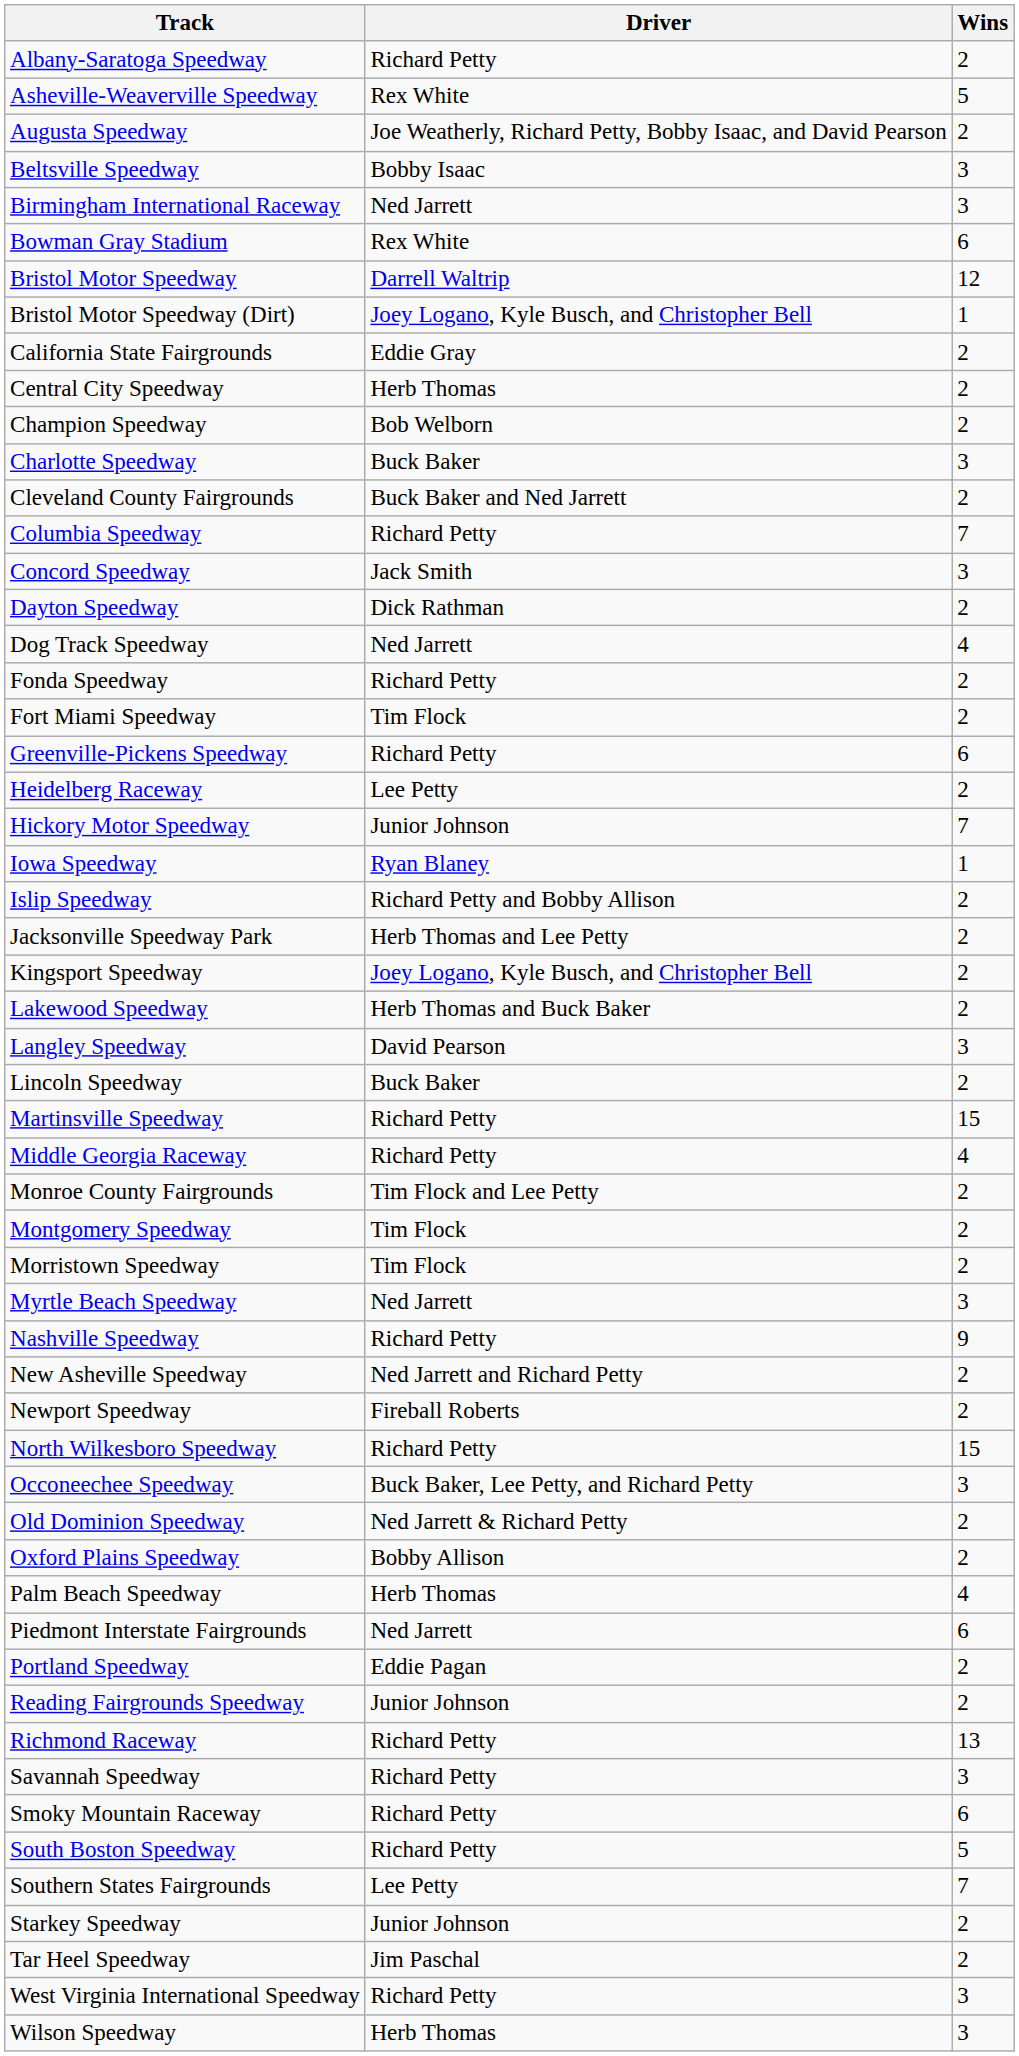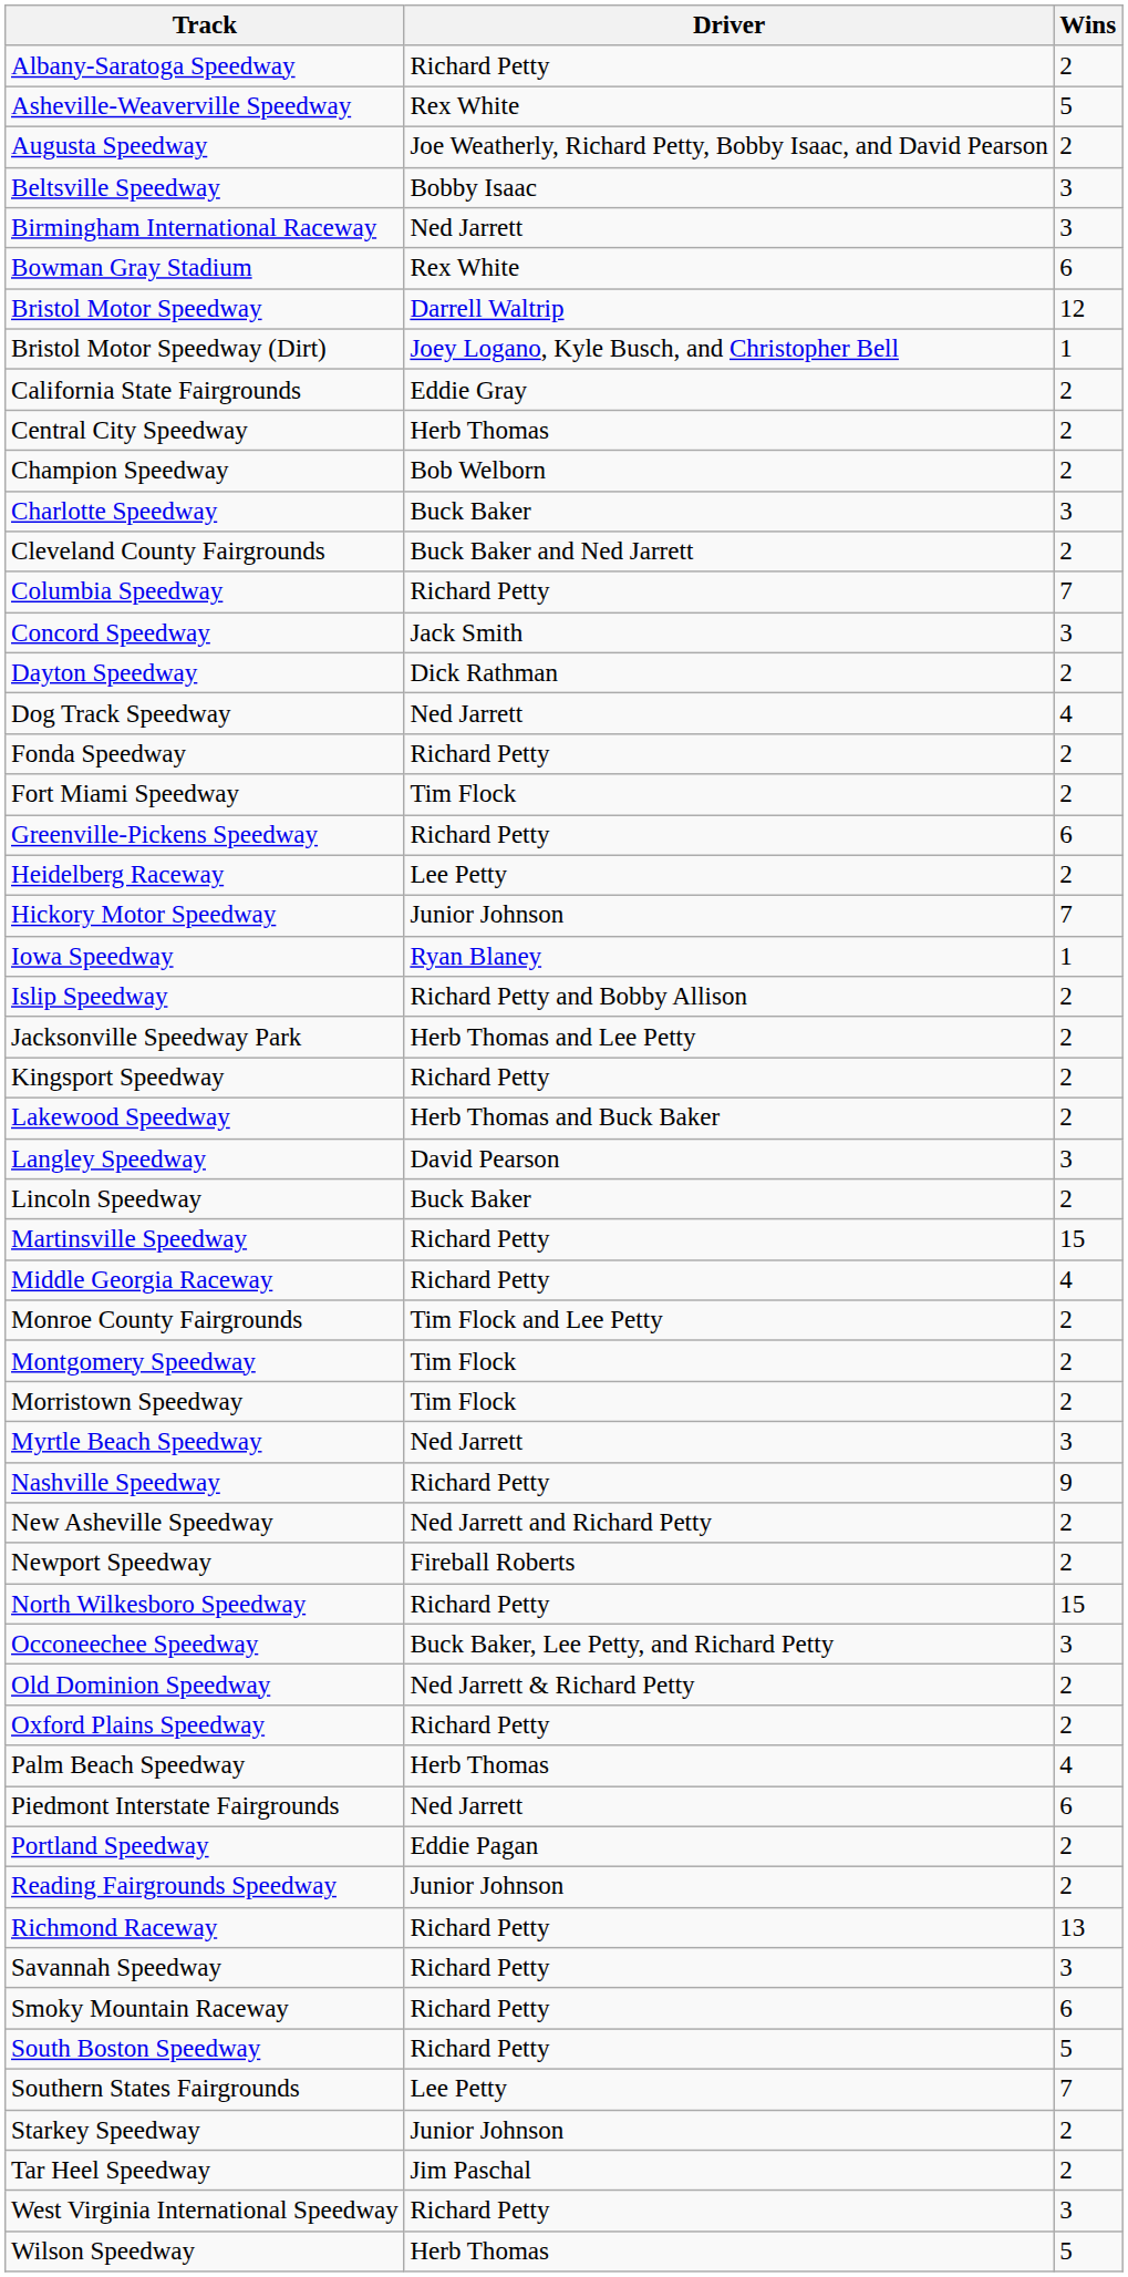 <table class="wikitable sortable">
 <tr>
 <th>Track</th>
 <th>Driver</th>
 <th>Wins</th>
 </tr>
 <tr>
 <td><a href='#'>Albany-Saratoga Speedway</a></td>
 <td>Richard Petty</td>
 <td>2</td>
 </tr>
 <tr>
 <td><a href='#'>Asheville-Weaverville Speedway</a></td>
 <td>Rex White</td>
 <td>5</td>
 </tr>
 <tr>
 <td><a href='#'>Augusta Speedway</a></td>
 <td>Joe Weatherly, Richard Petty, Bobby Isaac, and David Pearson</td>
 <td>2</td>
 </tr>
 <tr>
 <td><a href='#'>Beltsville Speedway</a></td>
 <td>Bobby Isaac</td>
 <td>3</td>
 </tr>
 <tr>
 <td><a href='#'>Birmingham International Raceway</a></td>
 <td>Ned Jarrett</td>
 <td>3</td>
 </tr>
 <tr>
 <td><a href='#'>Bowman Gray Stadium</a></td>
 <td>Rex White</td>
 <td>6</td>
 </tr>
 <tr>
 <td><a href='#'>Bristol Motor Speedway</a></td>
 <td><a href='#'>Darrell Waltrip</a></td>
 <td>12</td>
 </tr>
 <tr>
 <td>Bristol Motor Speedway (Dirt)</td>
 <td><a href='#'>Joey Logano</a>, Kyle Busch, and <a href='#'>Christopher Bell</a></td>
 <td>1</td>
 </tr>
 <tr>
 <td>California State Fairgrounds</td>
 <td>Eddie Gray</td>
 <td>2</td>
 </tr>
 <tr>
 <td>Central City Speedway</td>
 <td>Herb Thomas</td>
 <td>2</td>
 </tr>
 <tr>
 <td>Champion Speedway</td>
 <td>Bob Welborn</td>
 <td>2</td>
 </tr>
 <tr>
 <td><a href='#'>Charlotte Speedway</a></td>
 <td>Buck Baker</td>
 <td>3</td>
 </tr>
 <tr>
 <td>Cleveland County Fairgrounds</td>
 <td>Buck Baker and Ned Jarrett</td>
 <td>2</td>
 </tr>
 <tr>
 <td><a href='#'>Columbia Speedway</a></td>
 <td>Richard Petty</td>
 <td>7</td>
 </tr>
 <tr>
 <td><a href='#'>Concord Speedway</a></td>
 <td>Jack Smith</td>
 <td>3</td>
 </tr>
 <tr>
 <td><a href='#'>Dayton Speedway</a></td>
 <td>Dick Rathman</td>
 <td>2</td>
 </tr>
 <tr>
 <td>Dog Track Speedway</td>
 <td>Ned Jarrett</td>
 <td>4</td>
 </tr>
 <tr>
 <td>Fonda Speedway</td>
 <td>Richard Petty</td>
 <td>2</td>
 </tr>
 <tr>
 <td>Fort Miami Speedway</td>
 <td>Tim Flock</td>
 <td>2</td>
 </tr>
 <tr>
 <td><a href='#'>Greenville-Pickens Speedway</a></td>
 <td>Richard Petty</td>
 <td>6</td>
 </tr>
 <tr>
 <td><a href='#'>Heidelberg Raceway</a></td>
 <td>Lee Petty</td>
 <td>2</td>
 </tr>
 <tr>
 <td><a href='#'>Hickory Motor Speedway</a></td>
 <td>Junior Johnson</td>
 <td>7</td>
 </tr>
 <tr>
 <td><a href='#'>Iowa Speedway</a></td>
 <td><a href='#'>Ryan Blaney</a></td>
 <td>1</td>
 </tr>
 <tr>
 <td><a href='#'>Islip Speedway</a></td>
 <td>Richard Petty and Bobby Allison</td>
 <td>2</td>
 </tr>
 <tr>
 <td>Jacksonville Speedway Park</td>
 <td>Herb Thomas and Lee Petty</td>
 <td>2</td>
 </tr>
 <tr>
 <td>Kingsport Speedway</td>
-<td><a href='#'>Joey Logano</a>, Kyle Busch, and <a href='#'>Christopher Bell</a></td>
+<td>Richard Petty</td>
 <td>2</td>
 </tr>
 <tr>
 <td><a href='#'>Lakewood Speedway</a></td>
 <td>Herb Thomas and Buck Baker</td>
 <td>2</td>
 </tr>
 <tr>
 <td><a href='#'>Langley Speedway</a></td>
 <td>David Pearson</td>
 <td>3</td>
 </tr>
 <tr>
 <td>Lincoln Speedway</td>
 <td>Buck Baker</td>
 <td>2</td>
 </tr>
 <tr>
 <td><a href='#'>Martinsville Speedway</a></td>
 <td>Richard Petty</td>
 <td>15</td>
 </tr>
 <tr>
 <td><a href='#'>Middle Georgia Raceway</a></td>
 <td>Richard Petty</td>
 <td>4</td>
 </tr>
 <tr>
 <td>Monroe County Fairgrounds</td>
 <td>Tim Flock and Lee Petty</td>
 <td>2</td>
 </tr>
 <tr>
 <td><a href='#'>Montgomery Speedway</a></td>
 <td>Tim Flock</td>
 <td>2</td>
 </tr>
 <tr>
 <td>Morristown Speedway</td>
 <td>Tim Flock</td>
 <td>2</td>
 </tr>
 <tr>
 <td><a href='#'>Myrtle Beach Speedway</a></td>
 <td>Ned Jarrett</td>
 <td>3</td>
 </tr>
 <tr>
 <td><a href='#'>Nashville Speedway</a></td>
 <td>Richard Petty</td>
 <td>9</td>
 </tr>
 <tr>
 <td>New Asheville Speedway</td>
 <td>Ned Jarrett and Richard Petty</td>
 <td>2</td>
 </tr>
 <tr>
 <td>Newport Speedway</td>
 <td>Fireball Roberts</td>
 <td>2</td>
 </tr>
 <tr>
 <td><a href='#'>North Wilkesboro Speedway</a></td>
 <td>Richard Petty</td>
 <td>15</td>
 </tr>
 <tr>
 <td><a href='#'>Occoneechee Speedway</a></td>
 <td>Buck Baker, Lee Petty, and Richard Petty</td>
 <td>3</td>
 </tr>
 <tr>
 <td><a href='#'>Old Dominion Speedway</a></td>
 <td>Ned Jarrett & Richard Petty</td>
 <td>2</td>
 </tr>
 <tr>
 <td><a href='#'>Oxford Plains Speedway</a></td>
-<td>Bobby Allison</td>
+<td>Richard Petty</td>
 <td>2</td>
 </tr>
 <tr>
 <td>Palm Beach Speedway</td>
 <td>Herb Thomas</td>
 <td>4</td>
 </tr>
 <tr>
 <td>Piedmont Interstate Fairgrounds</td>
 <td>Ned Jarrett</td>
 <td>6</td>
 </tr>
 <tr>
 <td><a href='#'>Portland Speedway</a></td>
 <td>Eddie Pagan</td>
 <td>2</td>
 </tr>
 <tr>
 <td><a href='#'>Reading Fairgrounds Speedway</a></td>
 <td>Junior Johnson</td>
 <td>2</td>
 </tr>
 <tr>
 <td><a href='#'>Richmond Raceway</a></td>
 <td>Richard Petty</td>
 <td>13</td>
 </tr>
 <tr>
 <td>Savannah Speedway</td>
 <td>Richard Petty</td>
 <td>3</td>
 </tr>
 <tr>
 <td>Smoky Mountain Raceway</td>
 <td>Richard Petty</td>
 <td>6</td>
 </tr>
 <tr>
 <td><a href='#'>South Boston Speedway</a></td>
 <td>Richard Petty</td>
 <td>5</td>
 </tr>
 <tr>
 <td>Southern States Fairgrounds</td>
 <td>Lee Petty</td>
 <td>7</td>
 </tr>
 <tr>
 <td>Starkey Speedway</td>
 <td>Junior Johnson</td>
 <td>2</td>
 </tr>
 <tr>
 <td>Tar Heel Speedway</td>
 <td>Jim Paschal</td>
 <td>2</td>
 </tr>
 <tr>
 <td>West Virginia International Speedway</td>
 <td>Richard Petty</td>
 <td>3</td>
 </tr>
 <tr>
 <td>Wilson Speedway</td>
 <td>Herb Thomas</td>
-<td>3</td>
+<td>5</td>
 </tr>
 </table>
